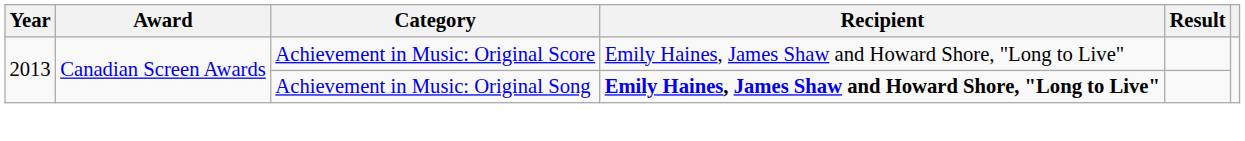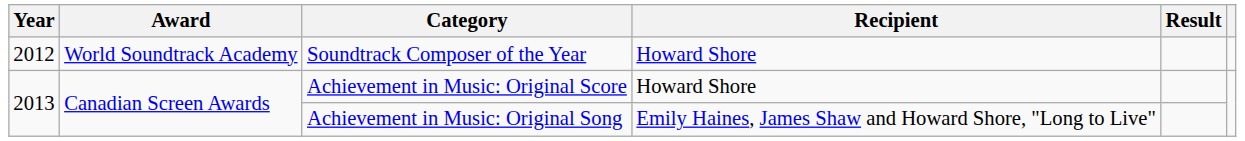 <table class="wikitable sortable" style="margin:1em auto;">
 <tr>
 <th>Year</th>
 <th>Award</th>
 <th>Category</th>
 <th>Recipient</th>
 <th>Result</th>
 <th></th>
 </tr>
 <tr>
+<td>2012</td>
+<td><a href='#'>World Soundtrack Academy</a></td>
+<td><a href='#'>Soundtrack Composer of the Year</a></td>
+<td><a href='#'>Howard Shore</a></td>
+<td></td>
+<td></td>
+</tr>
+<tr>
 <td rowspan="2">2013</td>
 <td rowspan="2"><a href='#'>Canadian Screen Awards</a></td>
 <td><a href='#'>Achievement in Music: Original Score</a></td>
-<td><a href='#'>Emily Haines</a>, <a href='#'>James Shaw</a> and Howard Shore, "Long to Live"</td>
+<td>Howard Shore</td>
 <td></td>
 <td rowspan="2"><br></td>
 </tr>
 <tr>
 <td><a href='#'>Achievement in Music: Original Song</a></td>
-<td><strong><a href='#'>Emily Haines</a>, <a href='#'>James Shaw</a> and Howard Shore, "Long to Live"</strong></td>
+<td><a href='#'>Emily Haines</a>, <a href='#'>James Shaw</a> and Howard Shore, "Long to Live"</td>
 <td></td>
 </tr>
 </table>
